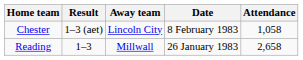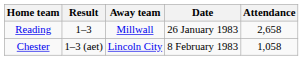 <table class="wikitable" style="text-align: center">
 <tr>
 <th>Home team</th>
 <th>Result</th>
 <th>Away team</th>
 <th>Date</th>
 <th>Attendance</th>
 </tr>
 <tr>
+<td><a href='#'>Reading</a></td>
+<td>1–3</td>
+<td><a href='#'>Millwall</a></td>
+<td>26 January 1983</td>
+<td>2,658</td>
+</tr>
+<tr>
 <td><a href='#'>Chester</a></td>
 <td>1–3 (aet)</td>
 <td><a href='#'>Lincoln City</a></td>
 <td>8 February 1983</td>
 <td>1,058</td>
 </tr>
-<tr>
-<td><a href='#'>Reading</a></td>
-<td>1–3</td>
-<td><a href='#'>Millwall</a></td>
-<td>26 January 1983</td>
-<td>2,658</td>
-</tr>
 </table>
